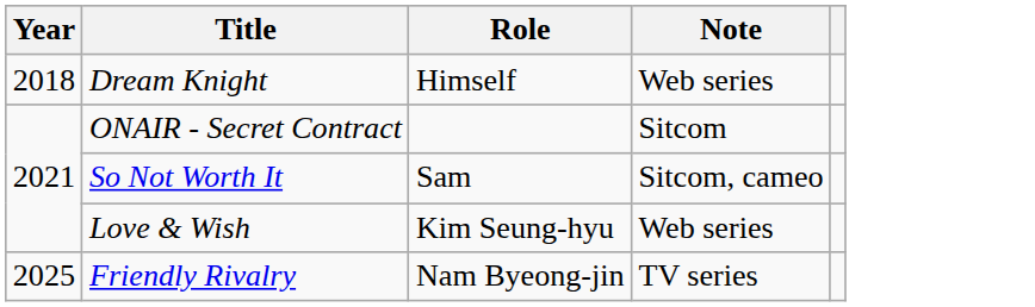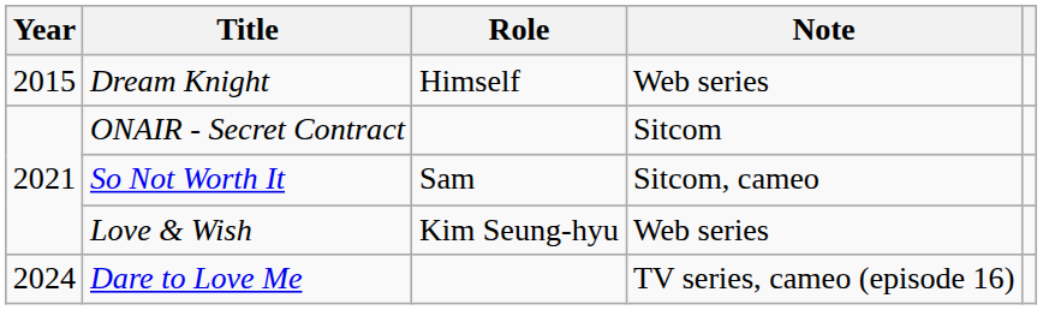 <table class="wikitable">
 <tr>
 <th>Year</th>
 <th>Title</th>
 <th>Role</th>
 <th>Note</th>
 <th></th>
 </tr>
 <tr>
-<td>2018</td>
+<td>2015</td>
 <td><em>Dream Knight</em></td>
 <td>Himself</td>
 <td>Web series</td>
 <td></td>
 </tr>
 <tr>
 <td rowspan="3">2021</td>
 <td><em>ONAIR - Secret Contract</em></td>
 <td></td>
 <td>Sitcom</td>
 <td></td>
 </tr>
 <tr>
 <td><em><a href='#'>So Not Worth It</a></em></td>
 <td>Sam</td>
 <td>Sitcom, cameo</td>
 <td></td>
 </tr>
 <tr>
 <td><em>Love & Wish</em></td>
 <td>Kim Seung-hyu</td>
 <td>Web series</td>
 <td></td>
 </tr>
 <tr>
-<td>2025</td>
-<td><em><a href='#'>Friendly Rivalry</a></em></td>
-<td>Nam Byeong-jin</td>
-<td>TV series</td>
+<td>2024</td>
+<td><em><a href='#'>Dare to Love Me</a></em></td>
+<td></td>
+<td>TV series, cameo (episode 16)</td>
 <td></td>
 </tr>
 </table>
